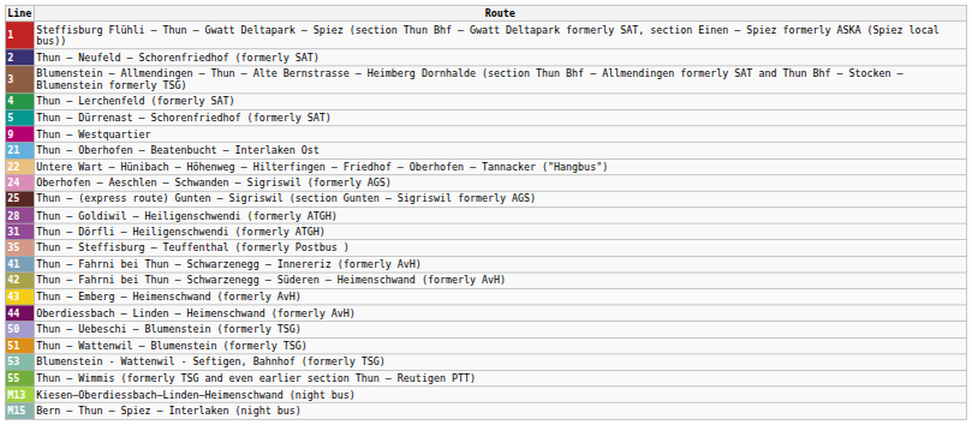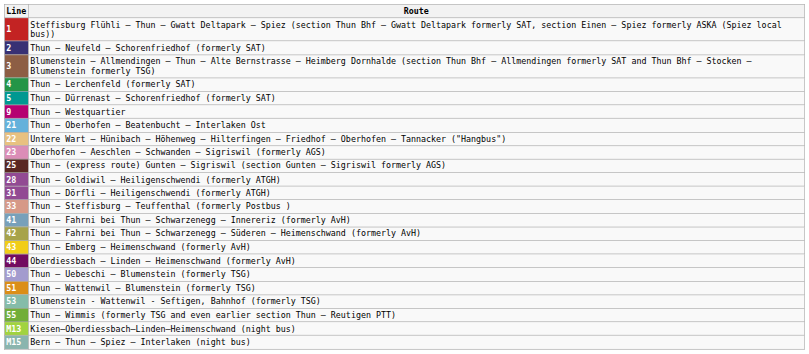 <table class="wikitable">
 <tr>
 <th>Line</th>
 <th>Route</th>
 </tr>
 <tr>
 <td style="background:#C32323; color:#FFFFFF;"><strong>1</strong></td>
 <td>Steffisburg Flühli – Thun – Gwatt Deltapark – Spiez (section Thun Bhf – Gwatt Deltapark formerly SAT, section Einen – Spiez formerly ASKA (Spiez local bus))</td>
 </tr>
 <tr>
 <td style="background:#383174; color:#FFFFFF;"><strong>2</strong></td>
 <td>Thun – Neufeld – Schorenfriedhof (formerly SAT)</td>
 </tr>
 <tr>
 <td style="background:#8D5E44; color:#FFFFFF;"><strong>3</strong></td>
 <td>Blumenstein – Allmendingen – Thun – Alte Bernstrasse – Heimberg Dornhalde (section Thun Bhf – Allmendingen formerly SAT and Thun Bhf – Stocken – Blumenstein formerly TSG)</td>
 </tr>
 <tr>
 <td style="background:#249547; color:#FFFFFF;"><strong>4</strong></td>
 <td>Thun – Lerchenfeld (formerly SAT)</td>
 </tr>
 <tr>
 <td style="background:#019891; color:#FFFFFF;"><strong>5</strong></td>
 <td>Thun – Dürrenast – Schorenfriedhof (formerly SAT)</td>
 </tr>
 <tr>
 <td style="background:#B50071; color:#FFFFFF;"><strong>9</strong></td>
 <td>Thun – Westquartier</td>
 </tr>
 <tr>
 <td style="background:#64B1DB; color:#FFFFFF;"><strong>21</strong></td>
 <td>Thun – Oberhofen – Beatenbucht – Interlaken Ost</td>
 </tr>
 <tr>
 <td style="background:#E8C180; color:#FFFFFF;"><strong>22</strong></td>
 <td>Untere Wart – Hünibach – Höhenweg – Hilterfingen – Friedhof – Oberhofen – Tannacker ("Hangbus")</td>
 </tr>
 <tr>
-<td style="background:#DB8DB7; color:#FFFFFF;"><strong>24</strong></td>
+<td style="background:#DB8DB7; color:#FFFFFF;"><strong>23</strong></td>
 <td>Oberhofen – Aeschlen – Schwanden – Sigriswil (formerly AGS)</td>
 </tr>
 <tr>
 <td style="background:#592823; color:#FFFFFF;"><strong>25</strong></td>
 <td>Thun – (express route) Gunten – Sigriswil (section Gunten – Sigriswil formerly AGS)</td>
 </tr>
 <tr>
 <td style="background:#924A93; color:#FFFFFF;"><strong>28</strong></td>
 <td>Thun – Goldiwil – Heiligenschwendi (formerly ATGH)</td>
 </tr>
 <tr>
 <td style="background:#924A93; color:#FFFFFF;"><strong>31</strong></td>
 <td>Thun – Dörfli – Heiligenschwendi (formerly ATGH)</td>
 </tr>
 <tr>
-<td style="background:#D69987; color:#FFFFFF;"><strong>35</strong></td>
+<td style="background:#D69987; color:#FFFFFF;"><strong>33</strong></td>
 <td>Thun – Steffisburg – Teuffenthal (formerly Postbus )</td>
 </tr>
 <tr>
 <td style="background:#78A0BA; color:#FFFFFF;"><strong>41</strong></td>
 <td>Thun – Fahrni bei Thun – Schwarzenegg – Innereriz (formerly AvH)</td>
 </tr>
 <tr>
 <td style="background:#A7A34A; color:#FFFFFF;"><strong>42</strong></td>
 <td>Thun – Fahrni bei Thun – Schwarzenegg – Süderen – Heimenschwand (formerly AvH)</td>
 </tr>
 <tr>
 <td style="background:#F1CD17; color:#FFFFFF;"><strong>43</strong></td>
 <td>Thun – Emberg – Heimenschwand (formerly AvH)</td>
 </tr>
 <tr>
 <td style="background:#720C60; color:#FFFFFF;"><strong>44</strong></td>
 <td>Oberdiessbach – Linden – Heimenschwand (formerly AvH)</td>
 </tr>
 <tr>
 <td style="background:#A39BCE; color:#FFFFFF;"><strong>50</strong></td>
 <td>Thun – Uebeschi – Blumenstein (formerly TSG)</td>
 </tr>
 <tr>
 <td style="background:#DB8E18; color:#FFFFFF;"><strong>51</strong></td>
 <td>Thun – Wattenwil – Blumenstein (formerly TSG)</td>
 </tr>
 <tr>
 <td style="background:#85BCA9; color:#FFFFFF;"><strong>53</strong></td>
 <td>Blumenstein - Wattenwil - Seftigen, Bahnhof (formerly TSG)</td>
 </tr>
 <tr>
 <td style="background:#71AE39; color:#FFFFFF;"><strong>55</strong></td>
 <td>Thun – Wimmis (formerly TSG and even earlier section Thun – Reutigen PTT)</td>
 </tr>
 <tr>
 <td style="background:#A1D340; color:#FFFFFF;"><strong>M13</strong></td>
 <td>Kiesen–Oberdiessbach–Linden–Heimenschwand (night bus)</td>
 </tr>
 <tr>
 <td style="background:#8AB5AE; color:#FFFFFF;"><strong>M15</strong></td>
 <td>Bern – Thun – Spiez – Interlaken (night bus)</td>
 </tr>
 </table>
